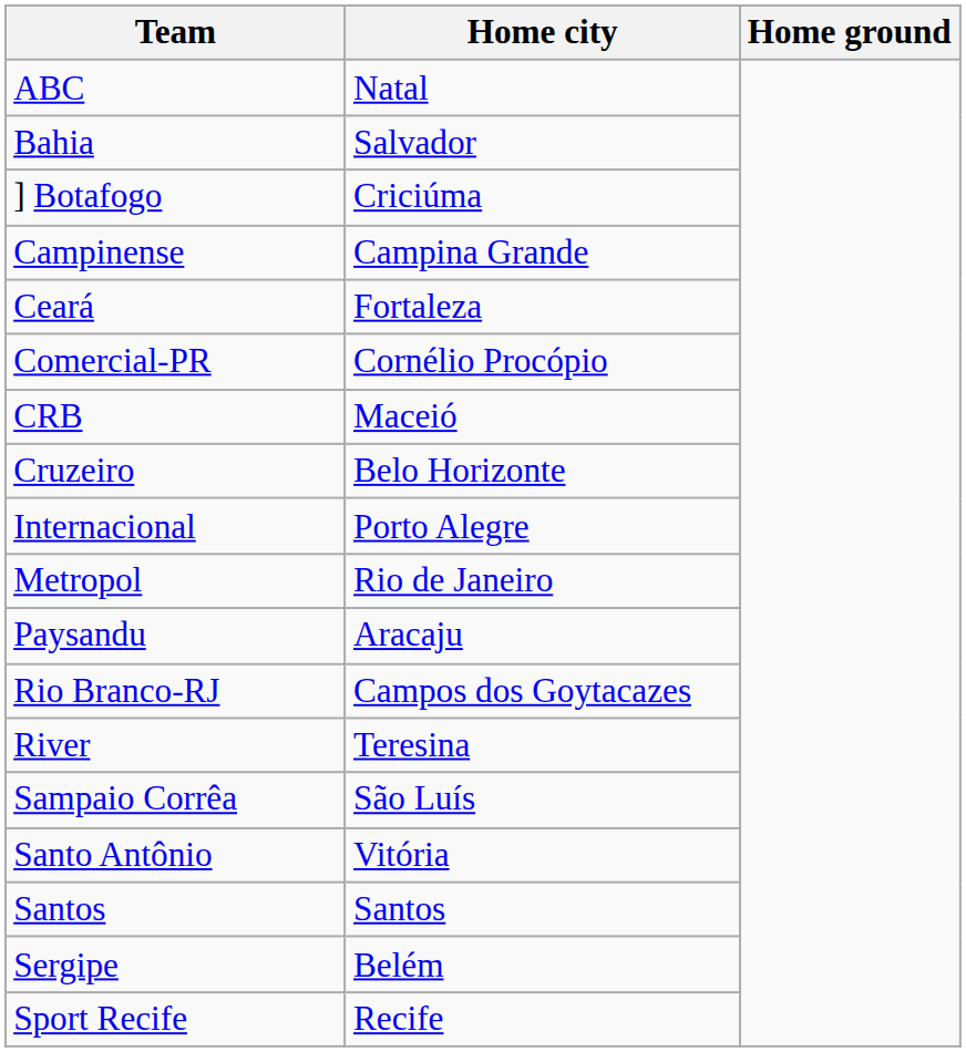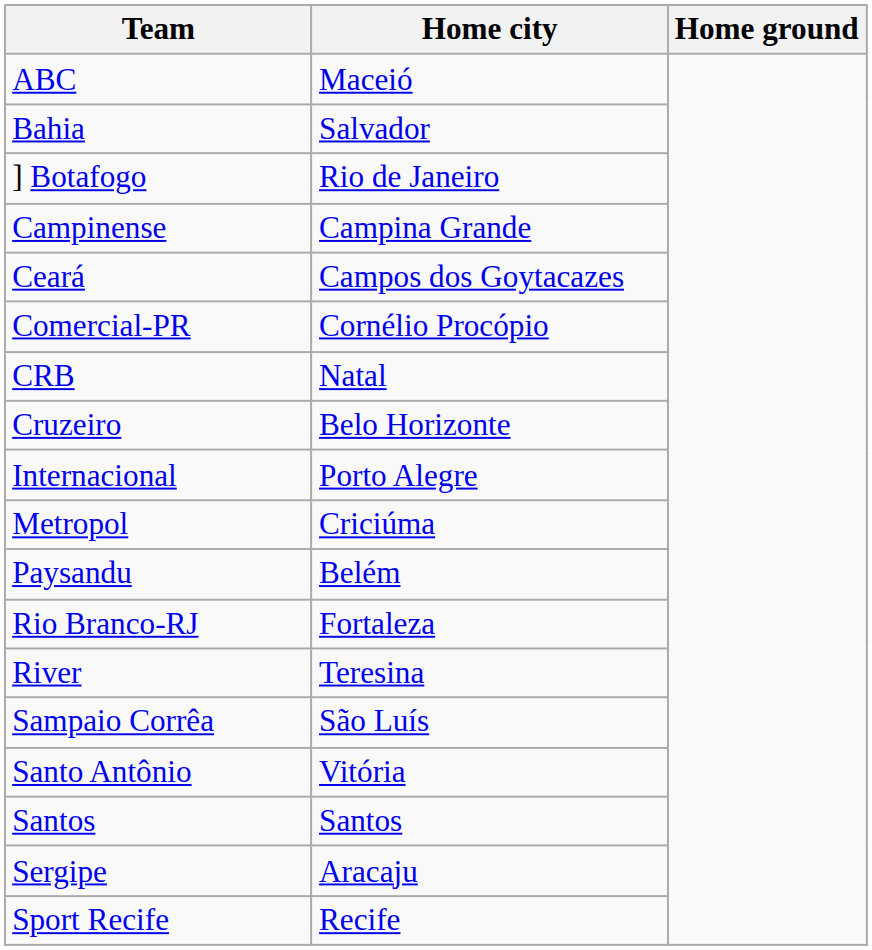 <table class="wikitable sortable">
 <tr>
 <th Width="150">Team</th>
 <th Width="175">Home city</th>
 <th>Home ground</th>
 </tr>
 <tr>
 <td> <a href='#'>ABC</a></td>
-<td><a href='#'>Natal</a></td>
+<td><a href='#'>Maceió</a></td>
 </tr>
 <tr>
 <td> <a href='#'>Bahia</a></td>
 <td><a href='#'>Salvador</a></td>
 </tr>
 <tr>
 <td>] <a href='#'>Botafogo</a></td>
-<td><a href='#'>Criciúma</a></td>
+<td><a href='#'>Rio de Janeiro</a></td>
 </tr>
 <tr>
 <td> <a href='#'>Campinense</a></td>
 <td><a href='#'>Campina Grande</a></td>
 </tr>
 <tr>
 <td> <a href='#'>Ceará</a></td>
-<td><a href='#'>Fortaleza</a></td>
+<td><a href='#'>Campos dos Goytacazes</a></td>
 </tr>
 <tr>
 <td> <a href='#'>Comercial-PR</a></td>
 <td><a href='#'>Cornélio Procópio</a></td>
 </tr>
 <tr>
 <td> <a href='#'>CRB</a></td>
-<td><a href='#'>Maceió</a></td>
+<td><a href='#'>Natal</a></td>
 </tr>
 <tr>
 <td><a href='#'>Cruzeiro</a></td>
 <td><a href='#'>Belo Horizonte</a></td>
 </tr>
 <tr>
 <td> <a href='#'>Internacional</a></td>
 <td><a href='#'>Porto Alegre</a></td>
 </tr>
 <tr>
 <td> <a href='#'>Metropol</a></td>
-<td><a href='#'>Rio de Janeiro</a></td>
+<td><a href='#'>Criciúma</a></td>
 </tr>
 <tr>
 <td> <a href='#'>Paysandu</a></td>
-<td><a href='#'>Aracaju</a></td>
+<td><a href='#'>Belém</a></td>
 </tr>
 <tr>
 <td> <a href='#'>Rio Branco-RJ</a></td>
-<td><a href='#'>Campos dos Goytacazes</a></td>
+<td><a href='#'>Fortaleza</a></td>
 </tr>
 <tr>
 <td> <a href='#'>River</a></td>
 <td><a href='#'>Teresina</a></td>
 </tr>
 <tr>
 <td> <a href='#'>Sampaio Corrêa</a></td>
 <td><a href='#'>São Luís</a></td>
 </tr>
 <tr>
 <td> <a href='#'>Santo Antônio</a></td>
 <td><a href='#'>Vitória</a></td>
 </tr>
 <tr>
 <td> <a href='#'>Santos</a></td>
 <td><a href='#'>Santos</a></td>
 </tr>
 <tr>
 <td> <a href='#'>Sergipe</a></td>
-<td><a href='#'>Belém</a></td>
+<td><a href='#'>Aracaju</a></td>
 </tr>
 <tr>
 <td> <a href='#'>Sport Recife</a></td>
 <td><a href='#'>Recife</a></td>
 </tr>
 </table>
